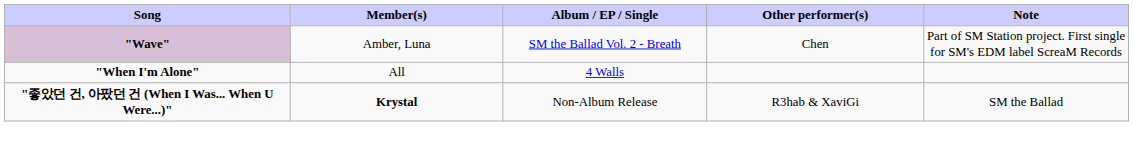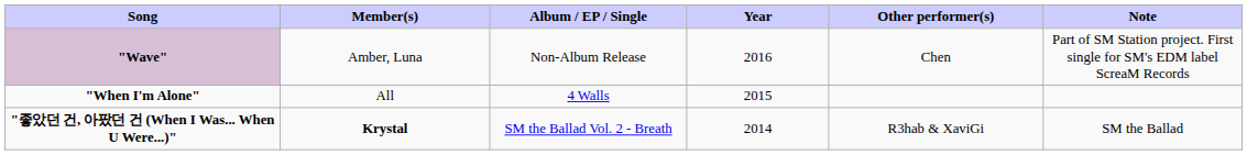 <table class="wikitable" style="margin:0.5em auto; clear:both; font-size:.9em; text-align:center; width:100%">
 <tr>
 <th width="500" style="background: #CCCCFF;">Song</th>
 <th width="350" style="background: #CCCCFF;">Member(s)</th>
 <th width="350" style="background: #CCCCFF;">Album / EP / Single</th>
+<th width="250" style="background: #CCCCFF;">Year</th>
 <th width="350" style="background: #CCCCFF;">Other performer(s)</th>
 <th width="350" style="background: #CCCCFF;">Note</th>
 </tr>
 <tr>
 <td style="background-color:#D8BFD8"><strong>"Wave"</strong></td>
 <td>Amber, Luna</td>
-<td><a href='#'>SM the Ballad Vol. 2 - Breath</a></td>
+<td>Non-Album Release</td>
+<td>2016</td>
 <td>Chen</td>
 <td>Part of SM Station project. First single for SM's EDM label ScreaM Records</td>
 </tr>
 <tr>
 <td><strong>"When I'm Alone"</strong></td>
 <td>All</td>
 <td><a href='#'>4 Walls</a></td>
+<td>2015</td>
 <td></td>
 <td></td>
 </tr>
 <tr>
 <td><strong>"좋았던 건, 아팠던 건 (When I Was... When U Were...)"</strong></td>
 <td><strong>Krystal</strong></td>
-<td>Non-Album Release</td>
+<td><a href='#'>SM the Ballad Vol. 2 - Breath</a></td>
+<td>2014</td>
 <td>R3hab & XaviGi</td>
 <td>SM the Ballad</td>
 </tr>
 </table>
